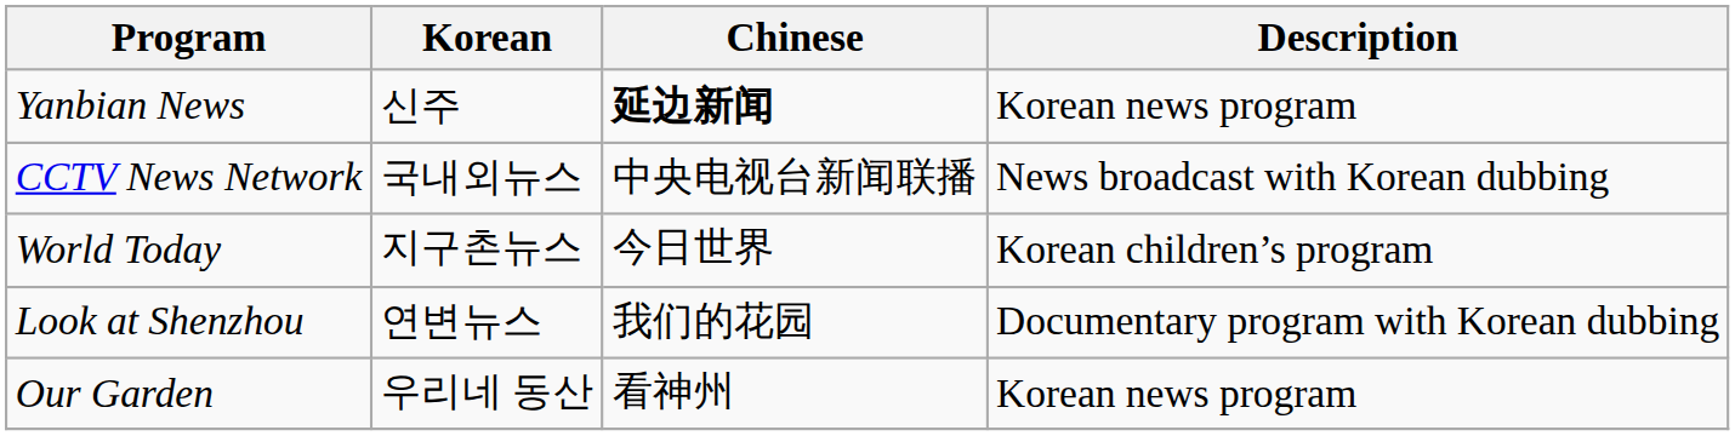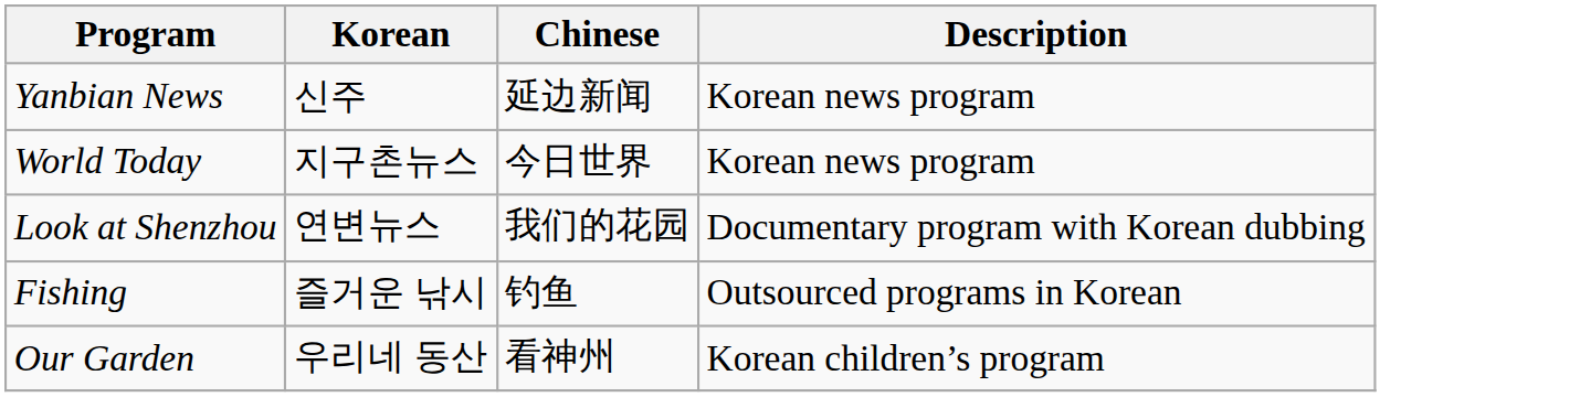 <table class="wikitable">
 <tr>
 <th>Program</th>
 <th>Korean</th>
 <th>Chinese</th>
 <th>Description</th>
 </tr>
 <tr>
 <td><em>Yanbian News</em></td>
 <td>신주</td>
-<td><strong>延边新闻</strong></td>
+<td>延边新闻</td>
 <td>Korean news program</td>
-</tr>
-<tr>
-<td><em><a href='#'>CCTV</a> News Network</em></td>
-<td>국내외뉴스</td>
-<td>中央电视台新闻联播</td>
-<td>News broadcast with Korean dubbing</td>
 </tr>
 <tr>
 <td><em>World Today</em></td>
 <td>지구촌뉴스</td>
 <td>今日世界</td>
-<td>Korean children’s program</td>
+<td>Korean news program</td>
 </tr>
 <tr>
 <td><em>Look at Shenzhou</em></td>
 <td>연변뉴스</td>
 <td>我们的花园</td>
 <td>Documentary program with Korean dubbing</td>
 </tr>
 <tr>
+<td><em>Fishing</em></td>
+<td>즐거운 낚시</td>
+<td>钓鱼</td>
+<td>Outsourced programs in Korean</td>
+</tr>
+<tr>
 <td><em>Our Garden</em></td>
 <td>우리네 동산</td>
 <td>看神州</td>
-<td>Korean news program</td>
+<td>Korean children’s program</td>
 </tr>
 <tr>
 </tr>
 </table>
